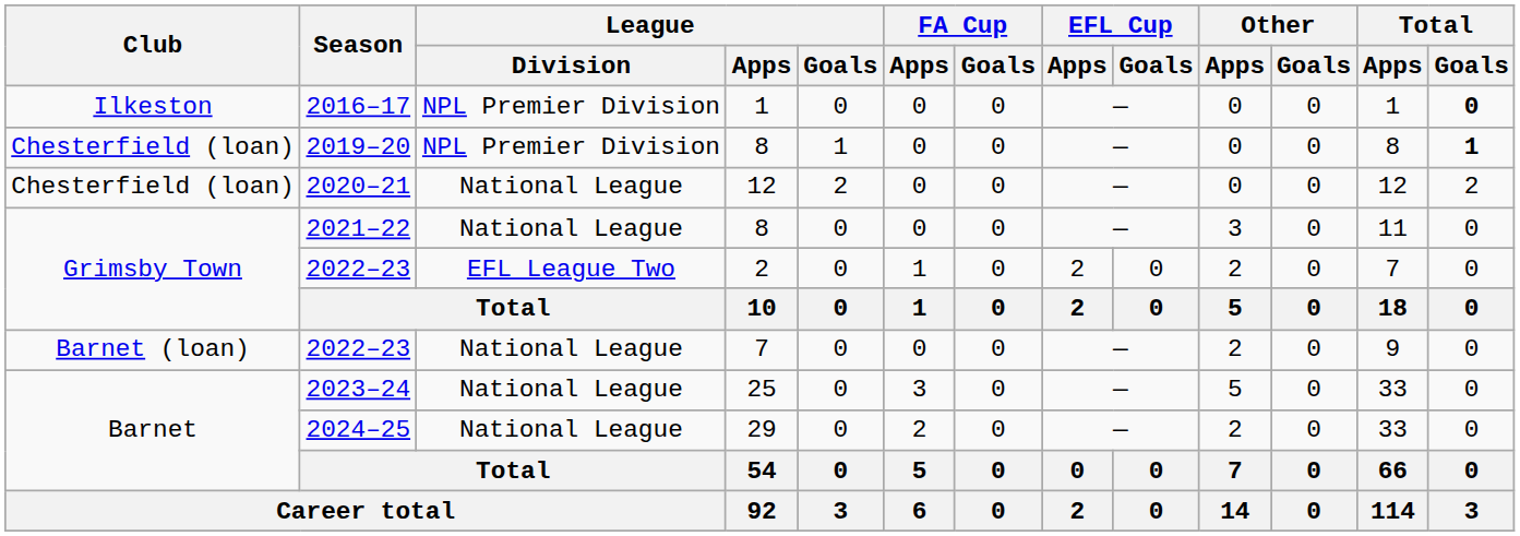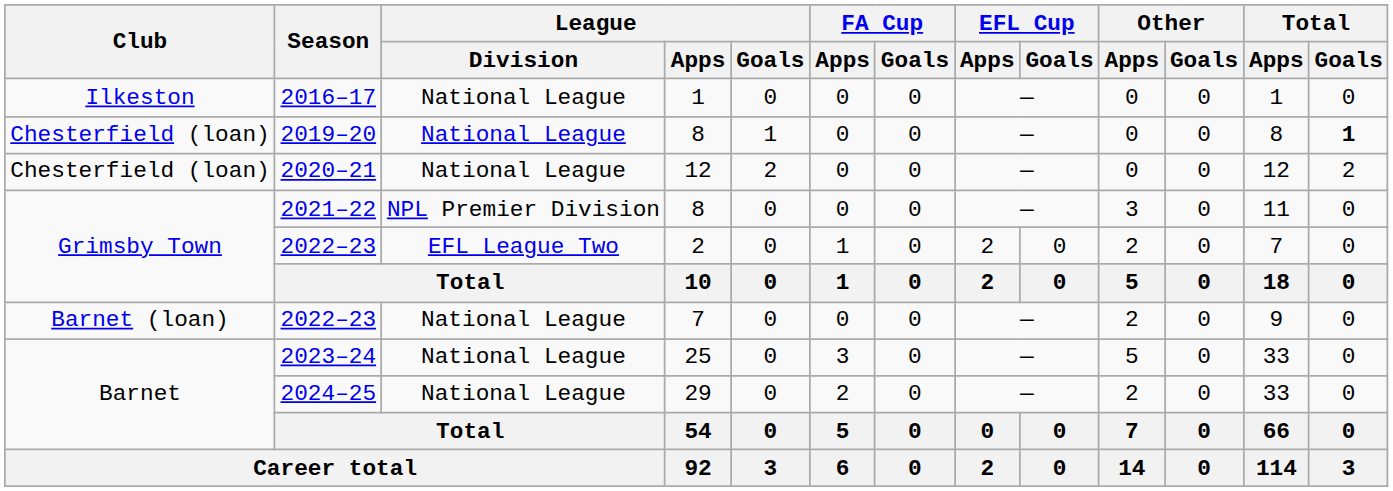 <table class="wikitable" style="text-align: center;">
 <tr>
 <th rowspan=2>Club</th>
 <th rowspan=2>Season</th>
 <th colspan=3>League</th>
 <th colspan=2><a href='#'>FA Cup</a></th>
 <th colspan=2><a href='#'>EFL Cup</a></th>
 <th colspan=2>Other</th>
 <th colspan=2>Total</th>
 </tr>
 <tr>
 <th>Division</th>
 <th>Apps</th>
 <th>Goals</th>
 <th>Apps</th>
 <th>Goals</th>
 <th>Apps</th>
 <th>Goals</th>
 <th>Apps</th>
 <th>Goals</th>
 <th>Apps</th>
 <th>Goals</th>
 </tr>
 <tr>
 <td rowspan="1"><a href='#'>Ilkeston</a></td>
 <td><a href='#'>2016–17</a></td>
-<td><a href='#'>NPL</a> Premier Division</td>
+<td>National League</td>
 <td>1</td>
 <td>0</td>
 <td>0</td>
 <td>0</td>
 <td colspan="2">—</td>
 <td>0</td>
 <td>0</td>
 <td>1</td>
-<td><strong>0</strong></td>
+<td>0</td>
 </tr>
 <tr>
 <td rowspan="1"><a href='#'>Chesterfield</a> (loan)</td>
 <td><a href='#'>2019–20</a></td>
-<td><a href='#'>NPL</a> Premier Division</td>
+<td><a href='#'>National League</a></td>
 <td>8</td>
 <td>1</td>
 <td>0</td>
 <td>0</td>
 <td colspan="2">—</td>
 <td>0</td>
 <td>0</td>
 <td>8</td>
 <td><strong>1</strong></td>
 </tr>
 <tr>
 <td rowspan="1">Chesterfield (loan)</td>
 <td><a href='#'>2020–21</a></td>
 <td>National League</td>
 <td>12</td>
 <td>2</td>
 <td>0</td>
 <td>0</td>
 <td colspan="2">—</td>
 <td>0</td>
 <td>0</td>
 <td>12</td>
 <td>2</td>
 </tr>
 <tr>
 <td rowspan="3"><a href='#'>Grimsby Town</a></td>
 <td><a href='#'>2021–22</a></td>
-<td>National League</td>
+<td><a href='#'>NPL</a> Premier Division</td>
 <td>8</td>
 <td>0</td>
 <td>0</td>
 <td>0</td>
 <td colspan="2">—</td>
 <td>3</td>
 <td>0</td>
 <td>11</td>
 <td>0</td>
 </tr>
 <tr>
 <td><a href='#'>2022–23</a></td>
 <td><a href='#'>EFL League Two</a></td>
 <td>2</td>
 <td>0</td>
 <td>1</td>
 <td>0</td>
 <td>2</td>
 <td>0</td>
 <td>2</td>
 <td>0</td>
 <td>7</td>
 <td>0</td>
 </tr>
 <tr>
 <th colspan=2>Total</th>
 <th>10</th>
 <th>0</th>
 <th>1</th>
 <th>0</th>
 <th>2</th>
 <th>0</th>
 <th>5</th>
 <th>0</th>
 <th>18</th>
 <th>0</th>
 </tr>
 <tr>
 <td rowspan="1"><a href='#'>Barnet</a> (loan)</td>
 <td><a href='#'>2022–23</a></td>
 <td>National League</td>
 <td>7</td>
 <td>0</td>
 <td>0</td>
 <td>0</td>
 <td colspan="2">—</td>
 <td>2</td>
 <td>0</td>
 <td>9</td>
 <td>0</td>
 </tr>
 <tr>
 <td rowspan="3">Barnet</td>
 <td><a href='#'>2023–24</a></td>
 <td>National League</td>
 <td>25</td>
 <td>0</td>
 <td>3</td>
 <td>0</td>
 <td colspan="2">—</td>
 <td>5</td>
 <td>0</td>
 <td>33</td>
 <td>0</td>
 </tr>
 <tr>
 <td><a href='#'>2024–25</a></td>
 <td>National League</td>
 <td>29</td>
 <td>0</td>
 <td>2</td>
 <td>0</td>
 <td colspan="2">—</td>
 <td>2</td>
 <td>0</td>
 <td>33</td>
 <td>0</td>
 </tr>
 <tr>
 <th colspan=2>Total</th>
 <th>54</th>
 <th>0</th>
 <th>5</th>
 <th>0</th>
 <th>0</th>
 <th>0</th>
 <th>7</th>
 <th>0</th>
 <th>66</th>
 <th>0</th>
 </tr>
 <tr>
 <th colspan=3>Career total</th>
 <th>92</th>
 <th>3</th>
 <th>6</th>
 <th>0</th>
 <th>2</th>
 <th>0</th>
 <th>14</th>
 <th>0</th>
 <th>114</th>
 <th>3</th>
 </tr>
 </table>
